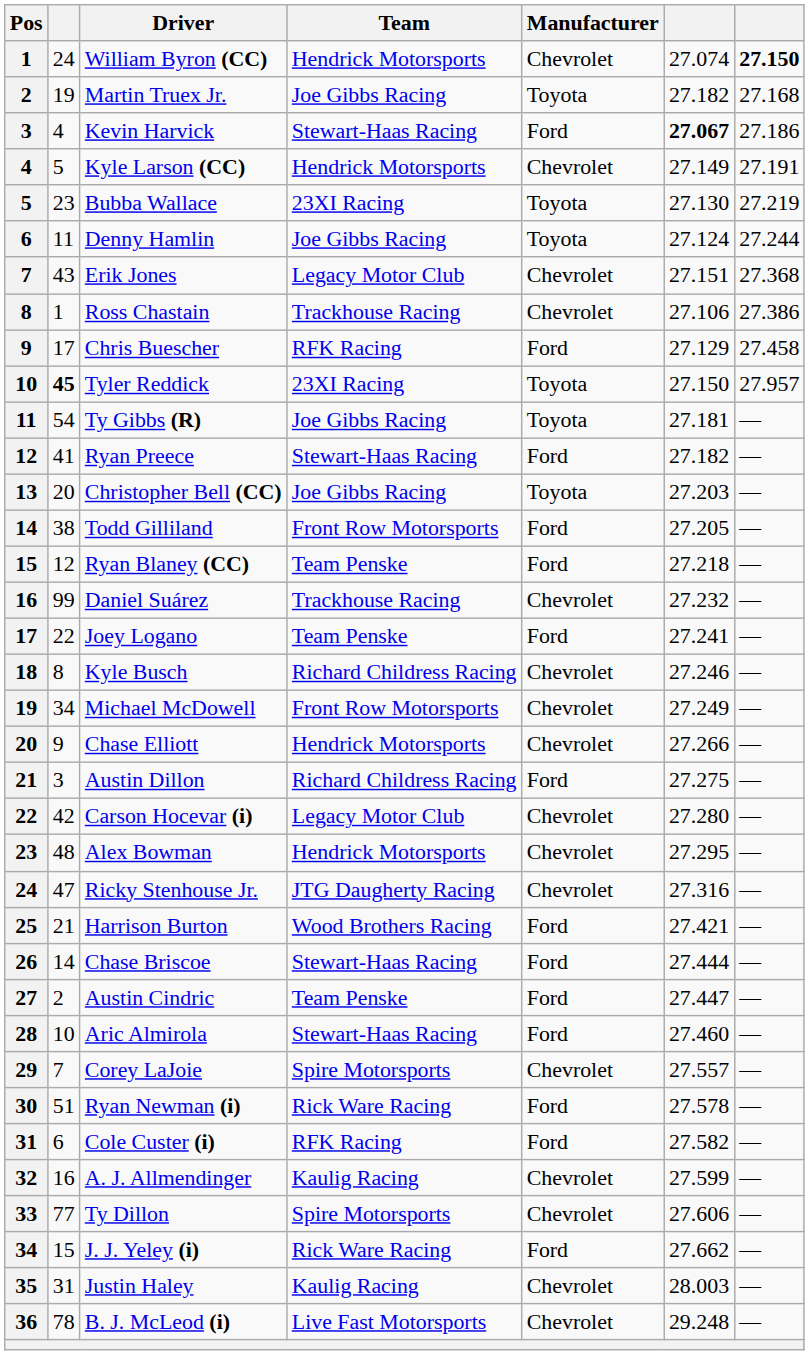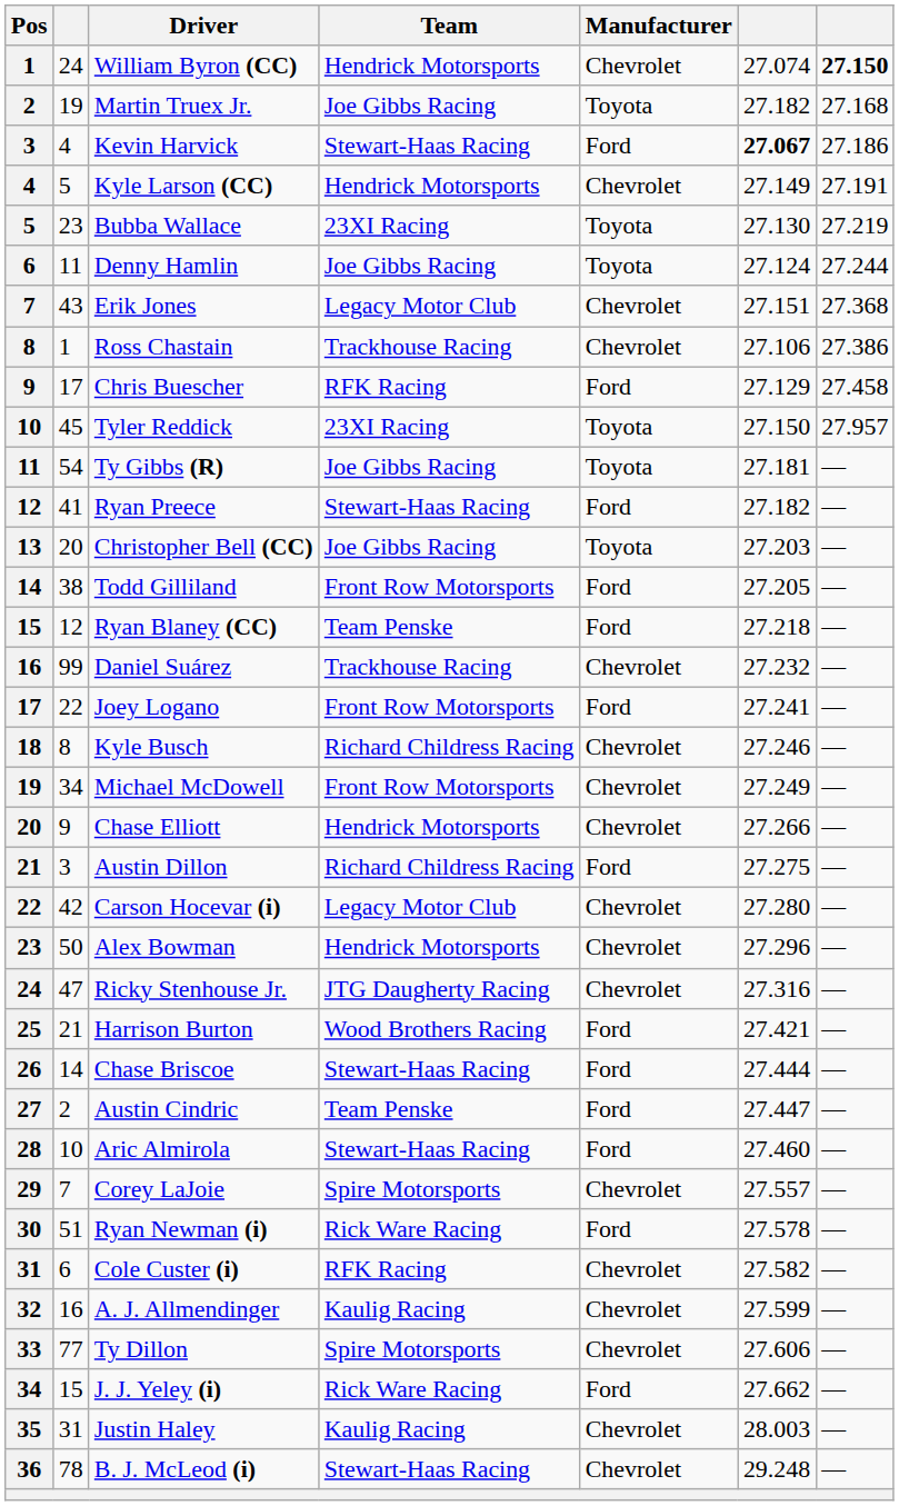 <table class="wikitable" style="font-size:95%">
 <tr>
 <th>Pos</th>
 <th></th>
 <th>Driver</th>
 <th>Team</th>
 <th>Manufacturer</th>
 <th></th>
 <th></th>
 </tr>
 <tr>
 <th>1</th>
 <td>24</td>
 <td><a href='#'>William Byron</a> <strong>(CC)</strong></td>
 <td><a href='#'>Hendrick Motorsports</a></td>
 <td>Chevrolet</td>
 <td>27.074</td>
 <td><strong>27.150</strong></td>
 </tr>
 <tr>
 <th>2</th>
 <td>19</td>
 <td><a href='#'>Martin Truex Jr.</a></td>
 <td><a href='#'>Joe Gibbs Racing</a></td>
 <td>Toyota</td>
 <td>27.182</td>
 <td>27.168</td>
 </tr>
 <tr>
 <th>3</th>
 <td>4</td>
 <td><a href='#'>Kevin Harvick</a></td>
 <td><a href='#'>Stewart-Haas Racing</a></td>
 <td>Ford</td>
 <td><strong>27.067</strong></td>
 <td>27.186</td>
 </tr>
 <tr>
 <th>4</th>
 <td>5</td>
 <td><a href='#'>Kyle Larson</a> <strong>(CC)</strong></td>
 <td><a href='#'>Hendrick Motorsports</a></td>
 <td>Chevrolet</td>
 <td>27.149</td>
 <td>27.191</td>
 </tr>
 <tr>
 <th>5</th>
 <td>23</td>
 <td><a href='#'>Bubba Wallace</a></td>
 <td><a href='#'>23XI Racing</a></td>
 <td>Toyota</td>
 <td>27.130</td>
 <td>27.219</td>
 </tr>
 <tr>
 <th>6</th>
 <td>11</td>
 <td><a href='#'>Denny Hamlin</a></td>
 <td><a href='#'>Joe Gibbs Racing</a></td>
 <td>Toyota</td>
 <td>27.124</td>
 <td>27.244</td>
 </tr>
 <tr>
 <th>7</th>
 <td>43</td>
 <td><a href='#'>Erik Jones</a></td>
 <td><a href='#'>Legacy Motor Club</a></td>
 <td>Chevrolet</td>
 <td>27.151</td>
 <td>27.368</td>
 </tr>
 <tr>
 <th>8</th>
 <td>1</td>
 <td><a href='#'>Ross Chastain</a></td>
 <td><a href='#'>Trackhouse Racing</a></td>
 <td>Chevrolet</td>
 <td>27.106</td>
 <td>27.386</td>
 </tr>
 <tr>
 <th>9</th>
 <td>17</td>
 <td><a href='#'>Chris Buescher</a></td>
 <td><a href='#'>RFK Racing</a></td>
 <td>Ford</td>
 <td>27.129</td>
 <td>27.458</td>
 </tr>
 <tr>
 <th>10</th>
-<td><strong>45</strong></td>
+<td>45</td>
 <td><a href='#'>Tyler Reddick</a></td>
 <td><a href='#'>23XI Racing</a></td>
 <td>Toyota</td>
 <td>27.150</td>
 <td>27.957</td>
 </tr>
 <tr>
 <th>11</th>
 <td>54</td>
 <td><a href='#'>Ty Gibbs</a> <strong>(R)</strong></td>
 <td><a href='#'>Joe Gibbs Racing</a></td>
 <td>Toyota</td>
 <td>27.181</td>
 <td>—</td>
 </tr>
 <tr>
 <th>12</th>
 <td>41</td>
 <td><a href='#'>Ryan Preece</a></td>
 <td><a href='#'>Stewart-Haas Racing</a></td>
 <td>Ford</td>
 <td>27.182</td>
 <td>—</td>
 </tr>
 <tr>
 <th>13</th>
 <td>20</td>
 <td><a href='#'>Christopher Bell</a> <strong>(CC)</strong></td>
 <td><a href='#'>Joe Gibbs Racing</a></td>
 <td>Toyota</td>
 <td>27.203</td>
 <td>—</td>
 </tr>
 <tr>
 <th>14</th>
 <td>38</td>
 <td><a href='#'>Todd Gilliland</a></td>
 <td><a href='#'>Front Row Motorsports</a></td>
 <td>Ford</td>
 <td>27.205</td>
 <td>—</td>
 </tr>
 <tr>
 <th>15</th>
 <td>12</td>
 <td><a href='#'>Ryan Blaney</a> <strong>(CC)</strong></td>
 <td><a href='#'>Team Penske</a></td>
 <td>Ford</td>
 <td>27.218</td>
 <td>—</td>
 </tr>
 <tr>
 <th>16</th>
 <td>99</td>
 <td><a href='#'>Daniel Suárez</a></td>
 <td><a href='#'>Trackhouse Racing</a></td>
 <td>Chevrolet</td>
 <td>27.232</td>
 <td>—</td>
 </tr>
 <tr>
 <th>17</th>
 <td>22</td>
 <td><a href='#'>Joey Logano</a></td>
-<td><a href='#'>Team Penske</a></td>
+<td><a href='#'>Front Row Motorsports</a></td>
 <td>Ford</td>
 <td>27.241</td>
 <td>—</td>
 </tr>
 <tr>
 <th>18</th>
 <td>8</td>
 <td><a href='#'>Kyle Busch</a></td>
 <td><a href='#'>Richard Childress Racing</a></td>
 <td>Chevrolet</td>
 <td>27.246</td>
 <td>—</td>
 </tr>
 <tr>
 <th>19</th>
 <td>34</td>
 <td><a href='#'>Michael McDowell</a></td>
 <td><a href='#'>Front Row Motorsports</a></td>
 <td>Chevrolet</td>
 <td>27.249</td>
 <td>—</td>
 </tr>
 <tr>
 <th>20</th>
 <td>9</td>
 <td><a href='#'>Chase Elliott</a></td>
 <td><a href='#'>Hendrick Motorsports</a></td>
 <td>Chevrolet</td>
 <td>27.266</td>
 <td>—</td>
 </tr>
 <tr>
 <th>21</th>
 <td>3</td>
 <td><a href='#'>Austin Dillon</a></td>
 <td><a href='#'>Richard Childress Racing</a></td>
 <td>Ford</td>
 <td>27.275</td>
 <td>—</td>
 </tr>
 <tr>
 <th>22</th>
 <td>42</td>
 <td><a href='#'>Carson Hocevar</a> <strong>(i)</strong></td>
 <td><a href='#'>Legacy Motor Club</a></td>
 <td>Chevrolet</td>
 <td>27.280</td>
 <td>—</td>
 </tr>
 <tr>
 <th>23</th>
-<td>48</td>
+<td>50</td>
 <td><a href='#'>Alex Bowman</a></td>
 <td><a href='#'>Hendrick Motorsports</a></td>
 <td>Chevrolet</td>
-<td>27.295</td>
+<td>27.296</td>
 <td>—</td>
 </tr>
 <tr>
 <th>24</th>
 <td>47</td>
 <td><a href='#'>Ricky Stenhouse Jr.</a></td>
 <td><a href='#'>JTG Daugherty Racing</a></td>
 <td>Chevrolet</td>
 <td>27.316</td>
 <td>—</td>
 </tr>
 <tr>
 <th>25</th>
 <td>21</td>
 <td><a href='#'>Harrison Burton</a></td>
 <td><a href='#'>Wood Brothers Racing</a></td>
 <td>Ford</td>
 <td>27.421</td>
 <td>—</td>
 </tr>
 <tr>
 <th>26</th>
 <td>14</td>
 <td><a href='#'>Chase Briscoe</a></td>
 <td><a href='#'>Stewart-Haas Racing</a></td>
 <td>Ford</td>
 <td>27.444</td>
 <td>—</td>
 </tr>
 <tr>
 <th>27</th>
 <td>2</td>
 <td><a href='#'>Austin Cindric</a></td>
 <td><a href='#'>Team Penske</a></td>
 <td>Ford</td>
 <td>27.447</td>
 <td>—</td>
 </tr>
 <tr>
 <th>28</th>
 <td>10</td>
 <td><a href='#'>Aric Almirola</a></td>
 <td><a href='#'>Stewart-Haas Racing</a></td>
 <td>Ford</td>
 <td>27.460</td>
 <td>—</td>
 </tr>
 <tr>
 <th>29</th>
 <td>7</td>
 <td><a href='#'>Corey LaJoie</a></td>
 <td><a href='#'>Spire Motorsports</a></td>
 <td>Chevrolet</td>
 <td>27.557</td>
 <td>—</td>
 </tr>
 <tr>
 <th>30</th>
 <td>51</td>
 <td><a href='#'>Ryan Newman</a> <strong>(i)</strong></td>
 <td><a href='#'>Rick Ware Racing</a></td>
 <td>Ford</td>
 <td>27.578</td>
 <td>—</td>
 </tr>
 <tr>
 <th>31</th>
 <td>6</td>
 <td><a href='#'>Cole Custer</a> <strong>(i)</strong></td>
 <td><a href='#'>RFK Racing</a></td>
-<td>Ford</td>
+<td>Chevrolet</td>
 <td>27.582</td>
 <td>—</td>
 </tr>
 <tr>
 <th>32</th>
 <td>16</td>
 <td><a href='#'>A. J. Allmendinger</a></td>
 <td><a href='#'>Kaulig Racing</a></td>
 <td>Chevrolet</td>
 <td>27.599</td>
 <td>—</td>
 </tr>
 <tr>
 <th>33</th>
 <td>77</td>
 <td><a href='#'>Ty Dillon</a></td>
 <td><a href='#'>Spire Motorsports</a></td>
 <td>Chevrolet</td>
 <td>27.606</td>
 <td>—</td>
 </tr>
 <tr>
 <th>34</th>
 <td>15</td>
 <td><a href='#'>J. J. Yeley</a> <strong>(i)</strong></td>
 <td><a href='#'>Rick Ware Racing</a></td>
 <td>Ford</td>
 <td>27.662</td>
 <td>—</td>
 </tr>
 <tr>
 <th>35</th>
 <td>31</td>
 <td><a href='#'>Justin Haley</a></td>
 <td><a href='#'>Kaulig Racing</a></td>
 <td>Chevrolet</td>
 <td>28.003</td>
 <td>—</td>
 </tr>
 <tr>
 <th>36</th>
 <td>78</td>
 <td><a href='#'>B. J. McLeod</a> <strong>(i)</strong></td>
-<td><a href='#'>Live Fast Motorsports</a></td>
+<td><a href='#'>Stewart-Haas Racing</a></td>
 <td>Chevrolet</td>
 <td>29.248</td>
 <td>—</td>
 </tr>
 <tr>
 <th colspan="7"></th>
 </tr>
 </table>
